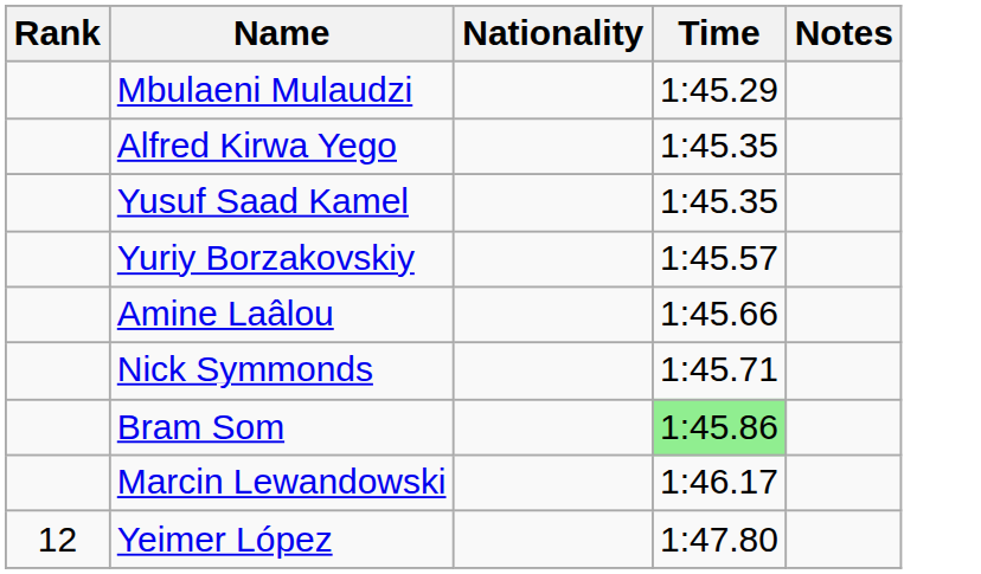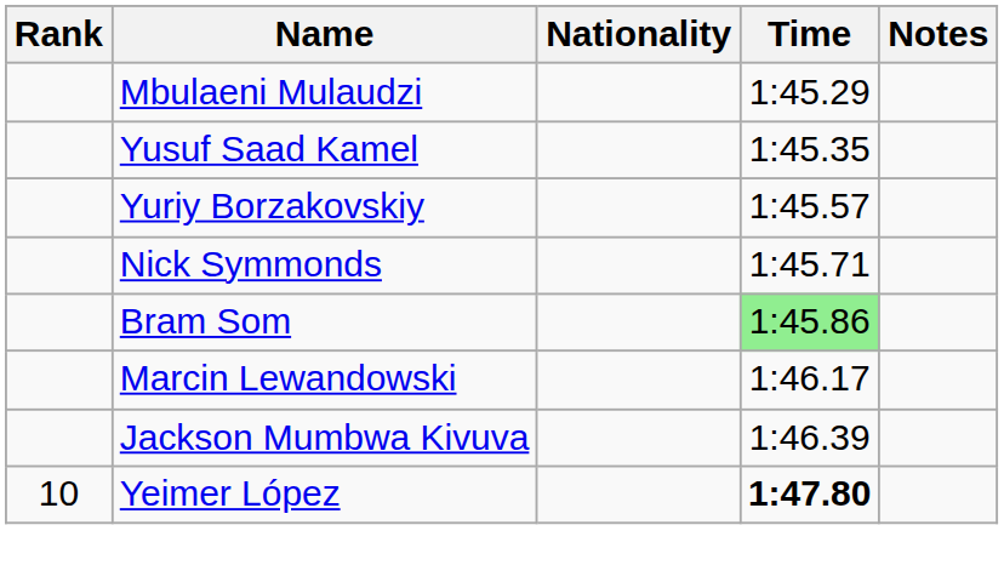 <table class="wikitable sortable" style="text-align:center">
 <tr>
 <th>Rank</th>
 <th>Name</th>
 <th>Nationality</th>
 <th>Time</th>
 <th>Notes</th>
 </tr>
 <tr>
 <td></td>
 <td align=left><a href='#'>Mbulaeni Mulaudzi</a></td>
 <td align=left></td>
 <td>1:45.29</td>
 <td></td>
 </tr>
 <tr>
 <td></td>
-<td align=left><a href='#'>Alfred Kirwa Yego</a></td>
-<td align=left></td>
-<td>1:45.35</td>
-<td></td>
-</tr>
-<tr>
-<td></td>
 <td align=left><a href='#'>Yusuf Saad Kamel</a></td>
 <td align=left></td>
 <td>1:45.35</td>
 <td></td>
 </tr>
 <tr>
 <td></td>
 <td align=left><a href='#'>Yuriy Borzakovskiy</a></td>
 <td align=left></td>
 <td>1:45.57</td>
-<td></td>
-</tr>
-<tr>
-<td></td>
-<td align=left><a href='#'>Amine Laâlou</a></td>
-<td align=left></td>
-<td>1:45.66</td>
 <td></td>
 </tr>
 <tr>
 <td></td>
 <td align=left><a href='#'>Nick Symmonds</a></td>
 <td align=left></td>
 <td>1:45.71</td>
 <td></td>
 </tr>
 <tr>
 <td></td>
 <td align=left><a href='#'>Bram Som</a></td>
 <td align=left></td>
 <td style="background: lightgreen;">1:45.86</td>
 <td></td>
 </tr>
 <tr>
 <td></td>
 <td align=left><a href='#'>Marcin Lewandowski</a></td>
 <td align=left></td>
 <td>1:46.17</td>
 <td></td>
 </tr>
 <tr>
-<td>12</td>
+<td></td>
+<td align=left><a href='#'>Jackson Mumbwa Kivuva</a></td>
+<td align=left></td>
+<td>1:46.39</td>
+<td></td>
+</tr>
+<tr>
+<td>10</td>
 <td align=left><a href='#'>Yeimer López</a></td>
 <td align=left></td>
-<td>1:47.80</td>
+<td><strong>1:47.80</strong></td>
 <td></td>
 </tr>
 </table>
